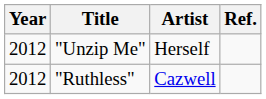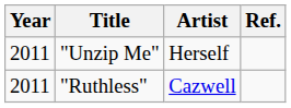 <table class="wikitable">
 <tr>
 <th>Year</th>
 <th>Title</th>
 <th>Artist</th>
 <th>Ref.</th>
 </tr>
 <tr>
-<td>2012</td>
+<td>2011</td>
 <td>"Unzip Me"</td>
 <td>Herself</td>
 <td></td>
 </tr>
 <tr>
-<td>2012</td>
+<td>2011</td>
 <td>"Ruthless"</td>
 <td><a href='#'>Cazwell</a></td>
 <td></td>
 </tr>
 </table>
